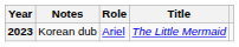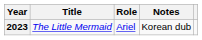 <table class="wikitable plainrowheaders">
 <tr>
 <th scope="col">Year</th>
+<th scope="col">Title</th>
+<th scope="col">Role</th>
 <th scope="col">Notes</th>
-<th scope="col">Role</th>
-<th scope="col">Title</th>
 <th scope="col"></th>
 </tr>
 <tr>
 <th scope="row">2023</th>
+<td><em><a href='#'>The Little Mermaid</a></em></td>
+<td><a href='#'>Ariel</a></td>
 <td>Korean dub</td>
-<td><a href='#'>Ariel</a></td>
-<td><em><a href='#'>The Little Mermaid</a></em></td>
 <td style="text-align:center"></td>
 </tr>
 </table>
